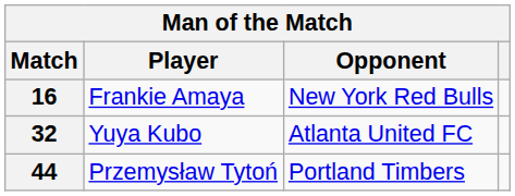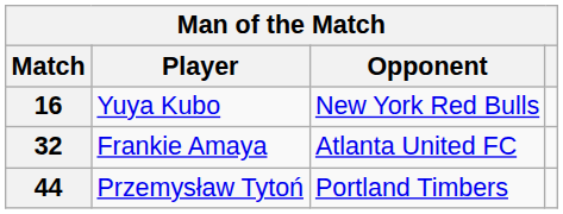 <table class="wikitable">
 <tr>
 <th colspan="5">Man of the Match</th>
 </tr>
 <tr>
 <th>Match</th>
 <th>Player</th>
 <th>Opponent</th>
 <th></th>
 </tr>
 <tr>
 <th>16</th>
-<td> <a href='#'>Frankie Amaya</a></td>
+<td> <a href='#'>Yuya Kubo</a></td>
 <td><a href='#'>New York Red Bulls</a></td>
 <td></td>
 </tr>
 <tr>
 <th>32</th>
-<td> <a href='#'>Yuya Kubo</a></td>
+<td> <a href='#'>Frankie Amaya</a></td>
 <td><a href='#'>Atlanta United FC</a></td>
 <td></td>
 </tr>
 <tr>
 <th>44</th>
 <td> <a href='#'>Przemysław Tytoń</a></td>
 <td><a href='#'>Portland Timbers</a></td>
 <td></td>
 </tr>
 </table>
